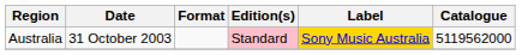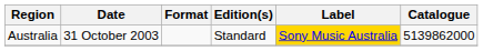 <table class="wikitable plainrowheaders">
 <tr>
 <th scope="col">Region</th>
 <th scope="col">Date</th>
 <th scope="col">Format</th>
 <th scope="col">Edition(s)</th>
 <th scope="col">Label</th>
 <th scope="col">Catalogue</th>
 </tr>
 <tr>
 <td>Australia</td>
 <td>31 October 2003</td>
 <td></td>
-<td style="background: pink;">Standard</td>
+<td>Standard</td>
 <td style="background: gold;"><a href='#'>Sony Music Australia</a></td>
-<td>5119562000</td>
+<td>5139862000</td>
 </tr>
 <tr>
 </tr>
 </table>
